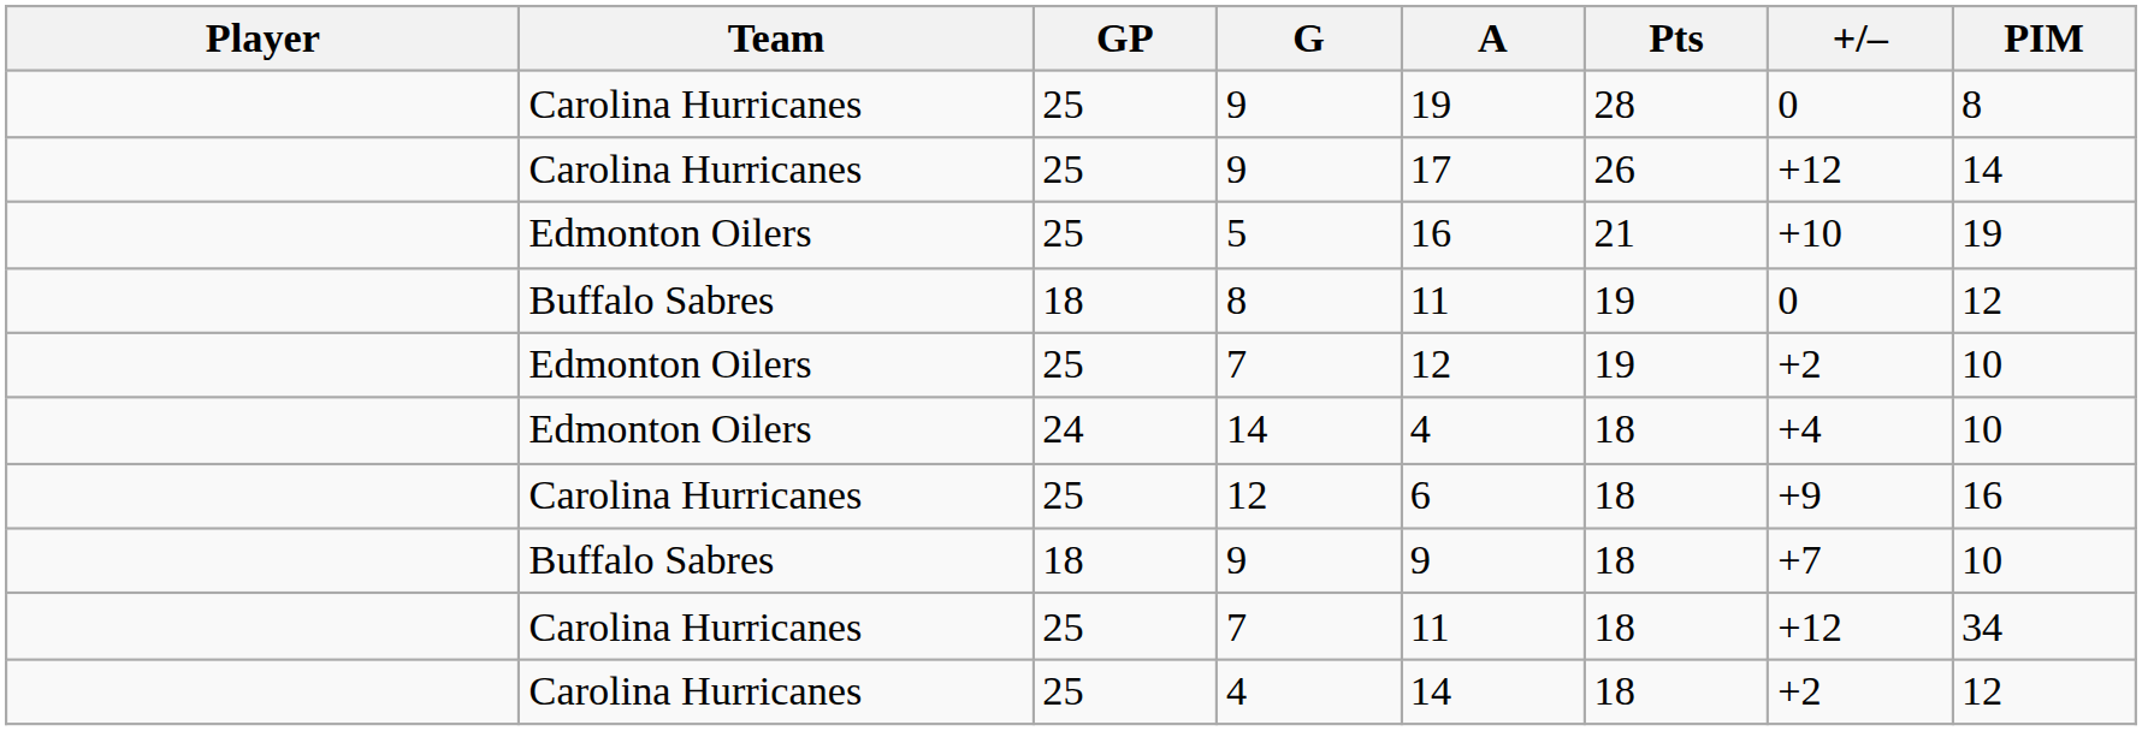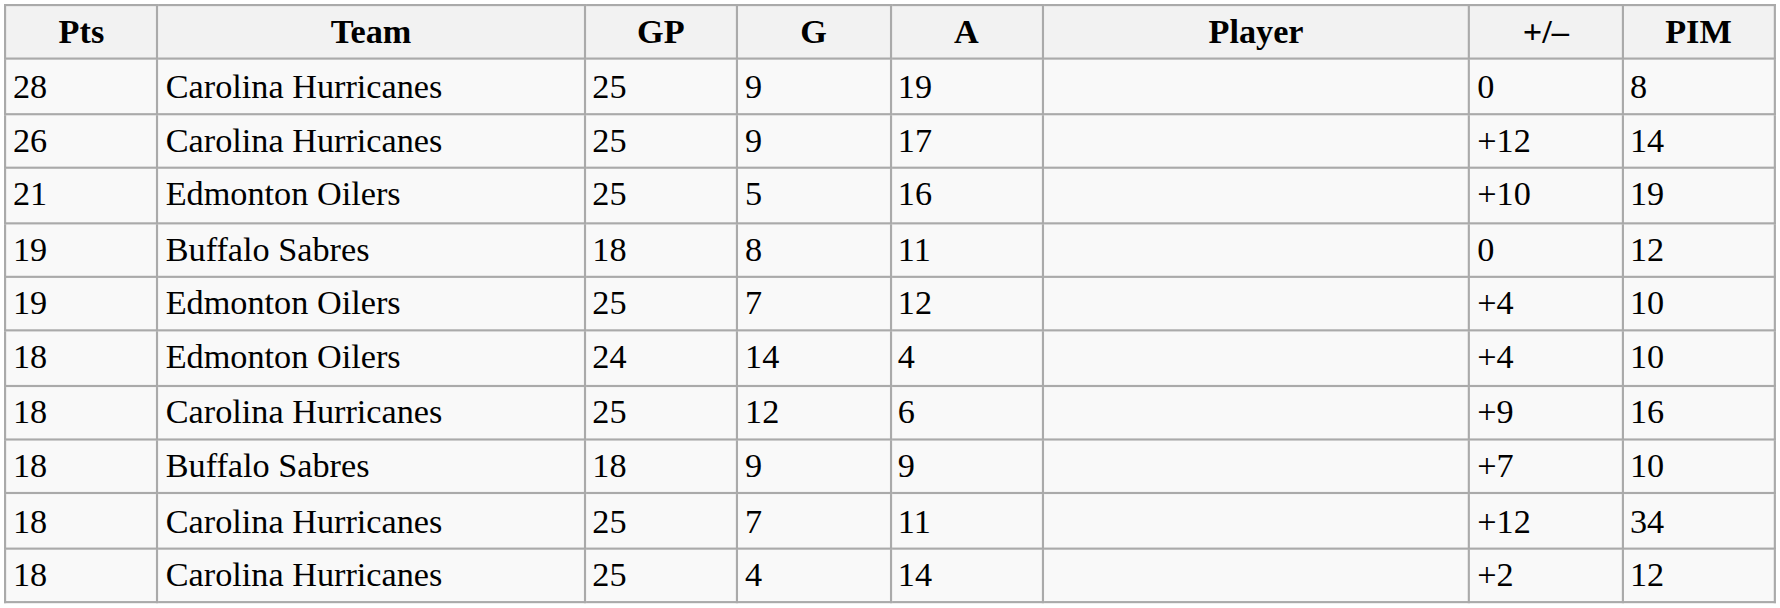 <table class="wikitable sortable">
 <tr>
-<th style="width:12em">Player</th>
+<th style="width:4em">Pts</th>
 <th style="width:12em">Team</th>
 <th style="width:4em">GP</th>
 <th style="width:4em">G</th>
 <th style="width:4em">A</th>
-<th style="width:4em">Pts</th>
+<th style="width:12em">Player</th>
 <th style="width:4em">+/–</th>
 <th style="width:4em">PIM</th>
 </tr>
 <tr>
-<td></td>
+<td>28</td>
 <td>Carolina Hurricanes</td>
 <td>25</td>
 <td>9</td>
 <td>19</td>
-<td>28</td>
+<td></td>
 <td>0</td>
 <td>8</td>
 </tr>
 <tr>
-<td></td>
+<td>26</td>
 <td>Carolina Hurricanes</td>
 <td>25</td>
 <td>9</td>
 <td>17</td>
-<td>26</td>
+<td></td>
 <td>+12</td>
 <td>14</td>
 </tr>
 <tr>
-<td></td>
+<td>21</td>
 <td>Edmonton Oilers</td>
 <td>25</td>
 <td>5</td>
 <td>16</td>
-<td>21</td>
+<td></td>
 <td>+10</td>
 <td>19</td>
 </tr>
 <tr>
-<td></td>
+<td>19</td>
 <td>Buffalo Sabres</td>
 <td>18</td>
 <td>8</td>
 <td>11</td>
-<td>19</td>
+<td></td>
 <td>0</td>
 <td>12</td>
 </tr>
 <tr>
-<td></td>
+<td>19</td>
 <td>Edmonton Oilers</td>
 <td>25</td>
 <td>7</td>
 <td>12</td>
-<td>19</td>
-<td>+2</td>
+<td></td>
+<td>+4</td>
 <td>10</td>
 </tr>
 <tr>
-<td></td>
+<td>18</td>
 <td>Edmonton Oilers</td>
 <td>24</td>
 <td>14</td>
 <td>4</td>
-<td>18</td>
+<td></td>
 <td>+4</td>
 <td>10</td>
 </tr>
 <tr>
-<td></td>
+<td>18</td>
 <td>Carolina Hurricanes</td>
 <td>25</td>
 <td>12</td>
 <td>6</td>
-<td>18</td>
+<td></td>
 <td>+9</td>
 <td>16</td>
 </tr>
 <tr>
-<td></td>
+<td>18</td>
 <td>Buffalo Sabres</td>
 <td>18</td>
 <td>9</td>
 <td>9</td>
-<td>18</td>
+<td></td>
 <td>+7</td>
 <td>10</td>
 </tr>
 <tr>
-<td></td>
+<td>18</td>
 <td>Carolina Hurricanes</td>
 <td>25</td>
 <td>7</td>
 <td>11</td>
-<td>18</td>
+<td></td>
 <td>+12</td>
 <td>34</td>
 </tr>
 <tr>
-<td></td>
+<td>18</td>
 <td>Carolina Hurricanes</td>
 <td>25</td>
 <td>4</td>
 <td>14</td>
-<td>18</td>
+<td></td>
 <td>+2</td>
 <td>12</td>
 </tr>
 </table>
